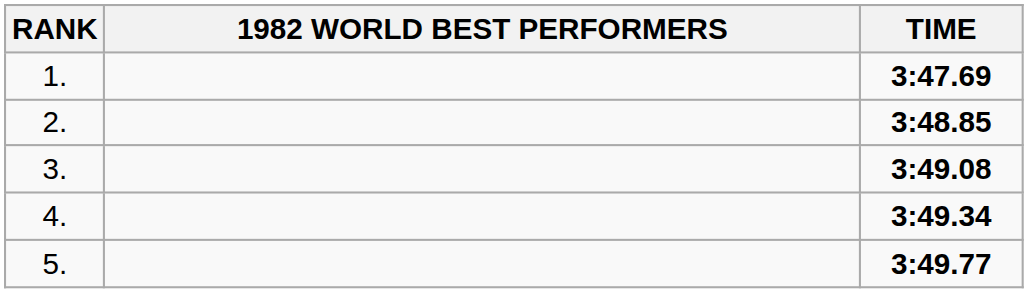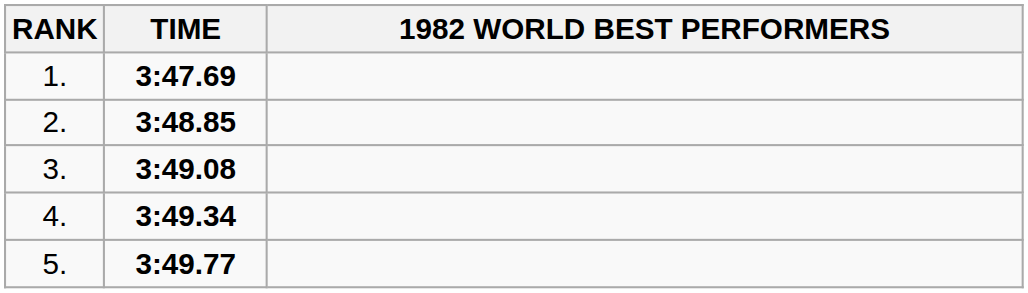 <table class="wikitable" style="border-collapse: collapse; font-size: 90%;">
 <tr>
 <th>RANK</th>
+<th align="center" style="width: 5em">TIME</th>
 <th align="center" style="width: 25em">1982 WORLD BEST PERFORMERS</th>
-<th align="center" style="width: 5em">TIME</th>
 </tr>
 <tr>
 <td align="center">1.</td>
+<td align="center"><strong>3:47.69</strong></td>
 <td></td>
-<td align="center"><strong>3:47.69</strong></td>
 </tr>
 <tr>
 <td align="center">2.</td>
+<td align="center"><strong>3:48.85</strong></td>
 <td></td>
-<td align="center"><strong>3:48.85</strong></td>
 </tr>
 <tr>
 <td align="center">3.</td>
+<td align="center"><strong>3:49.08</strong></td>
 <td></td>
-<td align="center"><strong>3:49.08</strong></td>
 </tr>
 <tr>
 <td align="center">4.</td>
+<td align="center"><strong>3:49.34</strong></td>
 <td></td>
-<td align="center"><strong>3:49.34</strong></td>
 </tr>
 <tr>
 <td align="center">5.</td>
+<td align="center"><strong>3:49.77</strong></td>
 <td></td>
-<td align="center"><strong>3:49.77</strong></td>
 </tr>
 </table>
